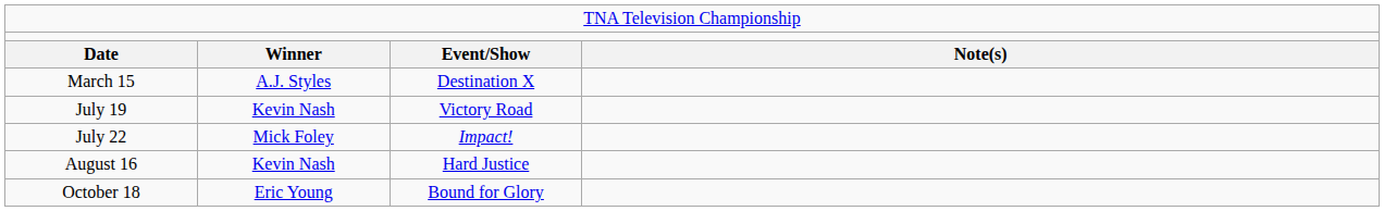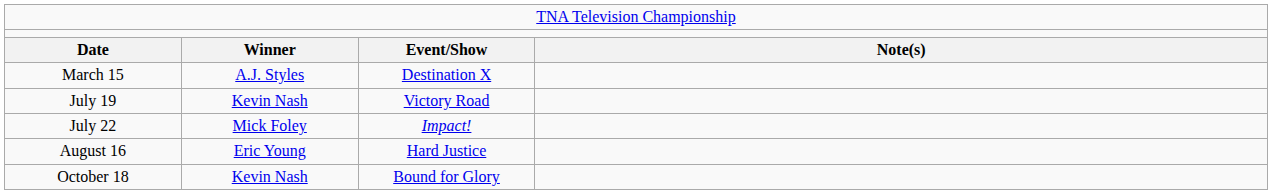 <table class="wikitable" style="text-align:center; width:100%;">
 <tr>
 <td colspan="5"><a href='#'>TNA Television Championship</a></td>
 </tr>
 <tr>
 <td colspan="5"><strong></strong></td>
 </tr>
 <tr>
 <th width="14%">Date</th>
 <th width="14%">Winner</th>
 <th width="14%">Event/Show</th>
 <th width="58%">Note(s)</th>
 </tr>
 <tr>
 <td>March 15</td>
 <td><a href='#'>A.J. Styles</a></td>
 <td><a href='#'>Destination X</a></td>
 <td></td>
 </tr>
 <tr>
 <td>July 19</td>
 <td><a href='#'>Kevin Nash</a></td>
 <td><a href='#'>Victory Road</a></td>
 <td></td>
 </tr>
 <tr>
 <td>July 22</td>
 <td><a href='#'>Mick Foley</a></td>
 <td><em><a href='#'>Impact!</a></em></td>
 <td></td>
 </tr>
 <tr>
 <td>August 16</td>
-<td><a href='#'>Kevin Nash</a></td>
+<td><a href='#'>Eric Young</a></td>
 <td><a href='#'>Hard Justice</a></td>
 <td></td>
 </tr>
 <tr>
 <td>October 18</td>
-<td><a href='#'>Eric Young</a></td>
+<td><a href='#'>Kevin Nash</a></td>
 <td><a href='#'>Bound for Glory</a></td>
 <td></td>
 </tr>
 <tr>
 </tr>
 </table>
